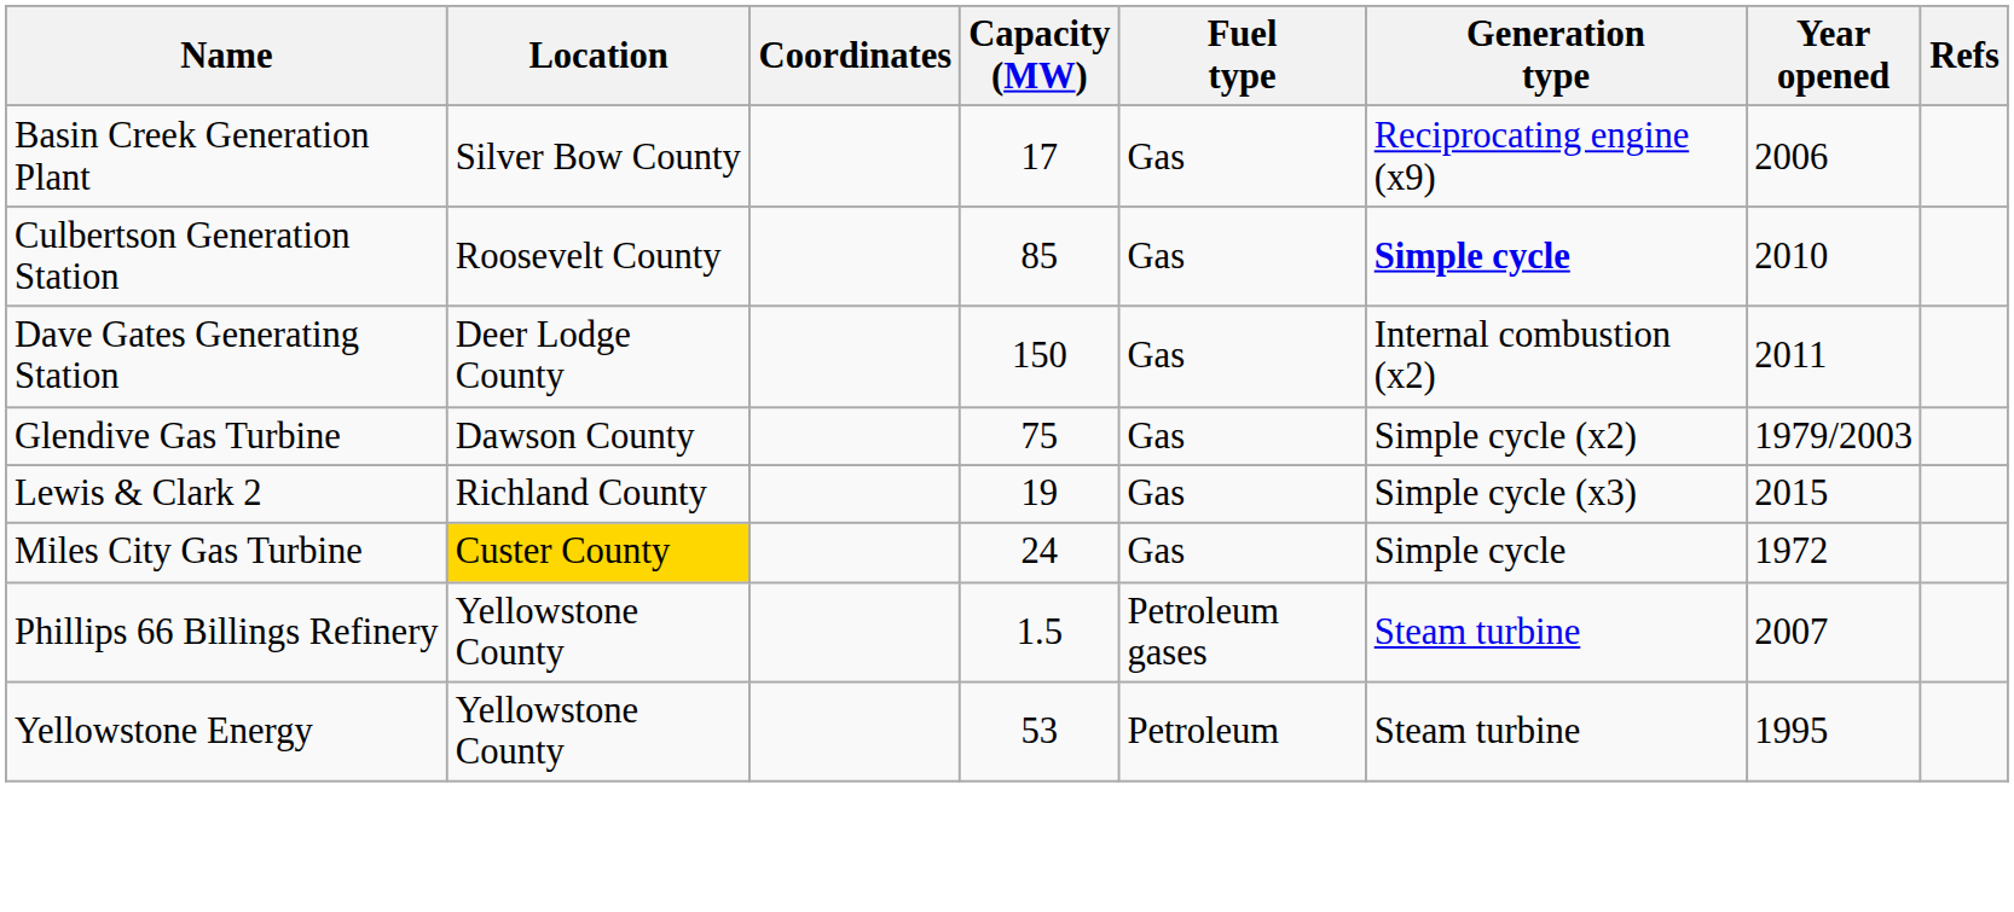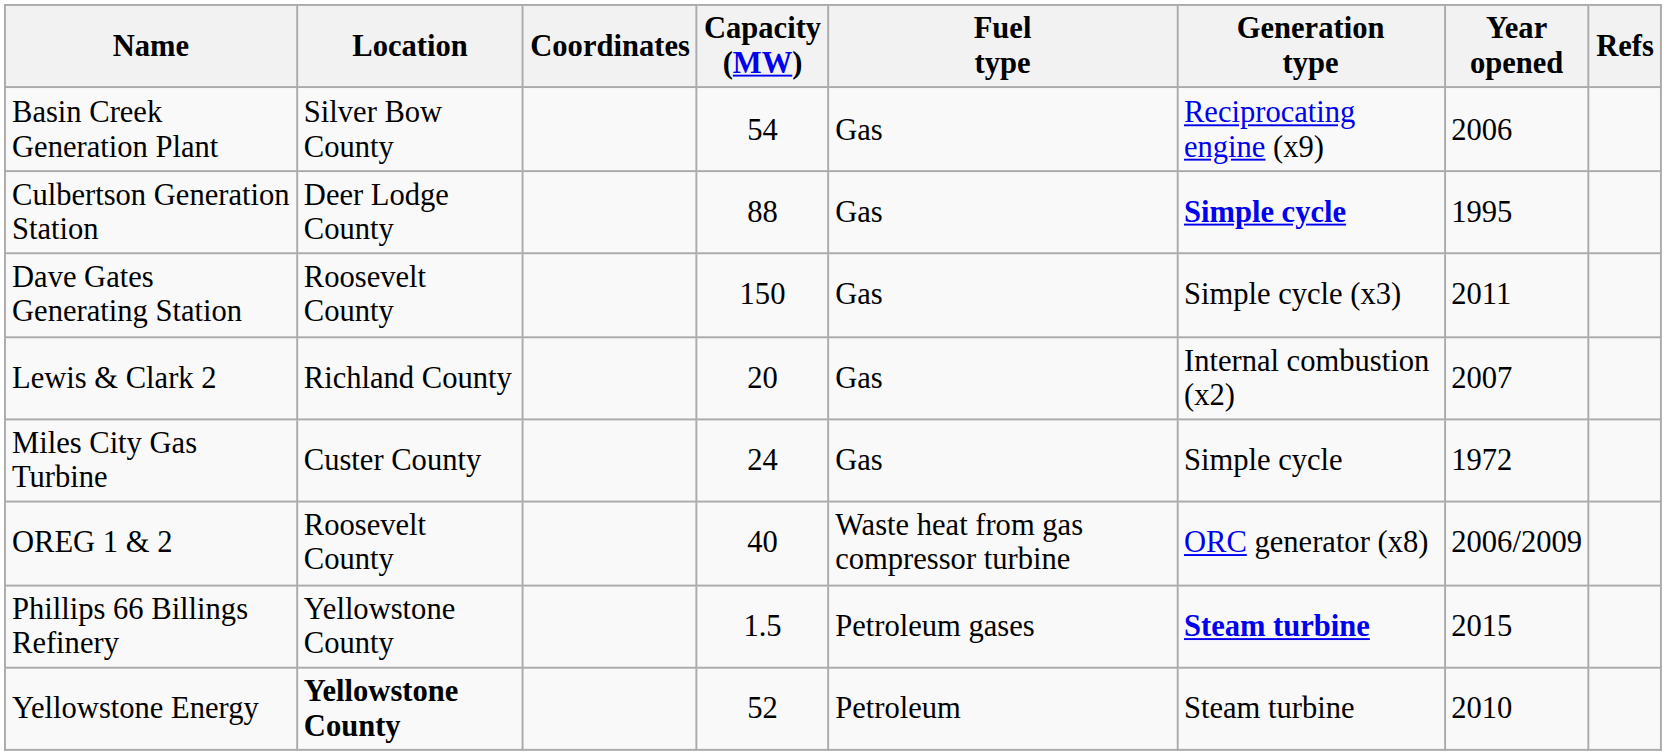 <table class="wikitable sortable">
 <tr>
 <th>Name</th>
 <th>Location</th>
 <th>Coordinates</th>
 <th>Capacity<br>(<a href='#'>MW</a>)</th>
 <th>Fuel<br>type</th>
 <th>Generation<br>type</th>
 <th>Year<br>opened</th>
 <th>Refs</th>
 </tr>
 <tr>
 <td>Basin Creek Generation Plant</td>
 <td>Silver Bow County</td>
 <td></td>
-<td align="center">17</td>
+<td align="center">54</td>
 <td>Gas</td>
 <td><a href='#'>Reciprocating engine</a> (x9)</td>
 <td>2006</td>
 <td></td>
 </tr>
 <tr>
 <td>Culbertson Generation Station</td>
-<td>Roosevelt County</td>
+<td>Deer Lodge County</td>
 <td></td>
-<td align="center">85</td>
+<td align="center">88</td>
 <td>Gas</td>
 <td><strong><a href='#'>Simple cycle</a></strong></td>
-<td>2010</td>
+<td>1995</td>
 <td></td>
 </tr>
 <tr>
 <td>Dave Gates Generating Station</td>
-<td>Deer Lodge County</td>
+<td>Roosevelt County</td>
 <td></td>
 <td align="center">150</td>
 <td>Gas</td>
-<td>Internal combustion (x2)</td>
+<td>Simple cycle (x3)</td>
 <td>2011</td>
-<td></td>
-</tr>
-<tr>
-<td>Glendive Gas Turbine</td>
-<td>Dawson County</td>
-<td></td>
-<td align="center">75</td>
-<td>Gas</td>
-<td>Simple cycle (x2)</td>
-<td>1979/2003</td>
 <td></td>
 </tr>
 <tr>
 <td>Lewis & Clark 2</td>
 <td>Richland County</td>
 <td></td>
-<td align="center">19</td>
+<td align="center">20</td>
 <td>Gas</td>
-<td>Simple cycle (x3)</td>
-<td>2015</td>
+<td>Internal combustion (x2)</td>
+<td>2007</td>
 <td></td>
 </tr>
 <tr>
 <td>Miles City Gas Turbine</td>
-<td style="background: gold;">Custer County</td>
+<td>Custer County</td>
 <td></td>
 <td align="center">24</td>
 <td>Gas</td>
 <td>Simple cycle</td>
 <td>1972</td>
 <td></td>
 </tr>
 <tr>
+<td>OREG 1 & 2</td>
+<td>Roosevelt County</td>
+<td></td>
+<td align="center">40</td>
+<td>Waste heat from gas compressor turbine</td>
+<td><a href='#'>ORC</a> generator (x8)</td>
+<td>2006/2009</td>
+<td></td>
+</tr>
+<tr>
 <td>Phillips 66 Billings Refinery</td>
 <td>Yellowstone County</td>
 <td></td>
 <td align="center">1.5</td>
 <td>Petroleum gases</td>
-<td><a href='#'>Steam turbine</a></td>
-<td>2007</td>
+<td><strong><a href='#'>Steam turbine</a></strong></td>
+<td>2015</td>
 <td></td>
 </tr>
 <tr>
 <td>Yellowstone Energy</td>
-<td>Yellowstone County</td>
+<td><strong>Yellowstone County</strong></td>
 <td></td>
-<td align="center">53</td>
+<td align="center">52</td>
 <td>Petroleum</td>
 <td>Steam turbine</td>
-<td>1995</td>
+<td>2010</td>
 <td></td>
 </tr>
 </table>
